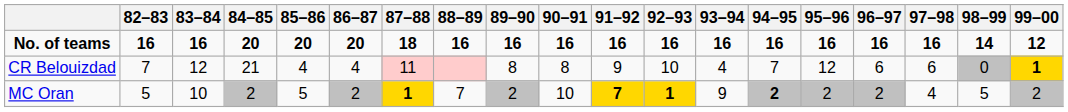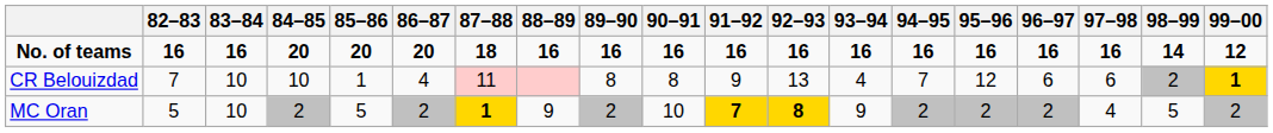 <table border=1  bordercolor="#CCCCCC" class=wikitable style="font-size:90%;">
 <tr align=LEFT valign=CENTER>
 <th></th>
 <th>82–83</th>
 <th>83–84</th>
 <th>84–85</th>
 <th>85–86</th>
 <th>86–87</th>
 <th>87–88</th>
 <th>88–89</th>
 <th>89–90</th>
 <th>90–91</th>
 <th>91–92</th>
 <th>92–93</th>
 <th>93–94</th>
 <th>94–95</th>
 <th>95–96</th>
 <th>96–97</th>
 <th>97–98</th>
 <th>98–99</th>
 <th>99–00</th>
 </tr>
 <tr align=CENTER>
 <td><strong>No. of teams</strong></td>
 <td><strong>16</strong></td>
 <td><strong>16</strong></td>
 <td><strong>20</strong></td>
 <td><strong>20</strong></td>
 <td><strong>20</strong></td>
 <td><strong>18</strong></td>
 <td><strong>16</strong></td>
 <td><strong>16</strong></td>
 <td><strong>16</strong></td>
 <td><strong>16</strong></td>
 <td><strong>16</strong></td>
 <td><strong>16</strong></td>
 <td><strong>16</strong></td>
 <td><strong>16</strong></td>
 <td><strong>16</strong></td>
 <td><strong>16</strong></td>
 <td><strong>14</strong></td>
 <td><strong>12</strong></td>
 </tr>
 <tr align=CENTER valign=BOTTOM>
 <td align=LEFT><a href='#'>CR Belouizdad</a></td>
 <td>7</td>
-<td>12</td>
-<td>21</td>
-<td>4</td>
+<td>10</td>
+<td>10</td>
+<td>1</td>
 <td>4</td>
 <td bgcolor=#FFCCCC>11</td>
 <td bgcolor=#FFCCCC></td>
 <td>8</td>
 <td>8</td>
 <td>9</td>
-<td>10</td>
+<td>13</td>
 <td>4</td>
 <td>7</td>
 <td>12</td>
 <td>6</td>
 <td>6</td>
-<td bgcolor=silver>0</td>
+<td bgcolor=silver>2</td>
 <td bgcolor=gold><strong>1</strong></td>
 </tr>
 <tr align=CENTER valign=BOTTOM>
 <td align=LEFT><a href='#'>MC Oran</a></td>
 <td>5</td>
 <td>10</td>
 <td bgcolor=silver>2</td>
 <td>5</td>
 <td bgcolor=silver>2</td>
 <td bgcolor=gold><strong>1</strong></td>
-<td>7</td>
+<td>9</td>
 <td bgcolor=silver>2</td>
 <td>10</td>
 <td bgcolor=gold><strong>7</strong></td>
-<td bgcolor=gold><strong>1</strong></td>
+<td bgcolor=gold><strong>8</strong></td>
 <td>9</td>
-<td bgcolor=silver><strong>2</strong></td>
+<td bgcolor=silver>2</td>
 <td bgcolor=silver>2</td>
 <td bgcolor=silver>2</td>
 <td>4</td>
 <td>5</td>
 <td bgcolor=silver>2</td>
 </tr>
 </table>
